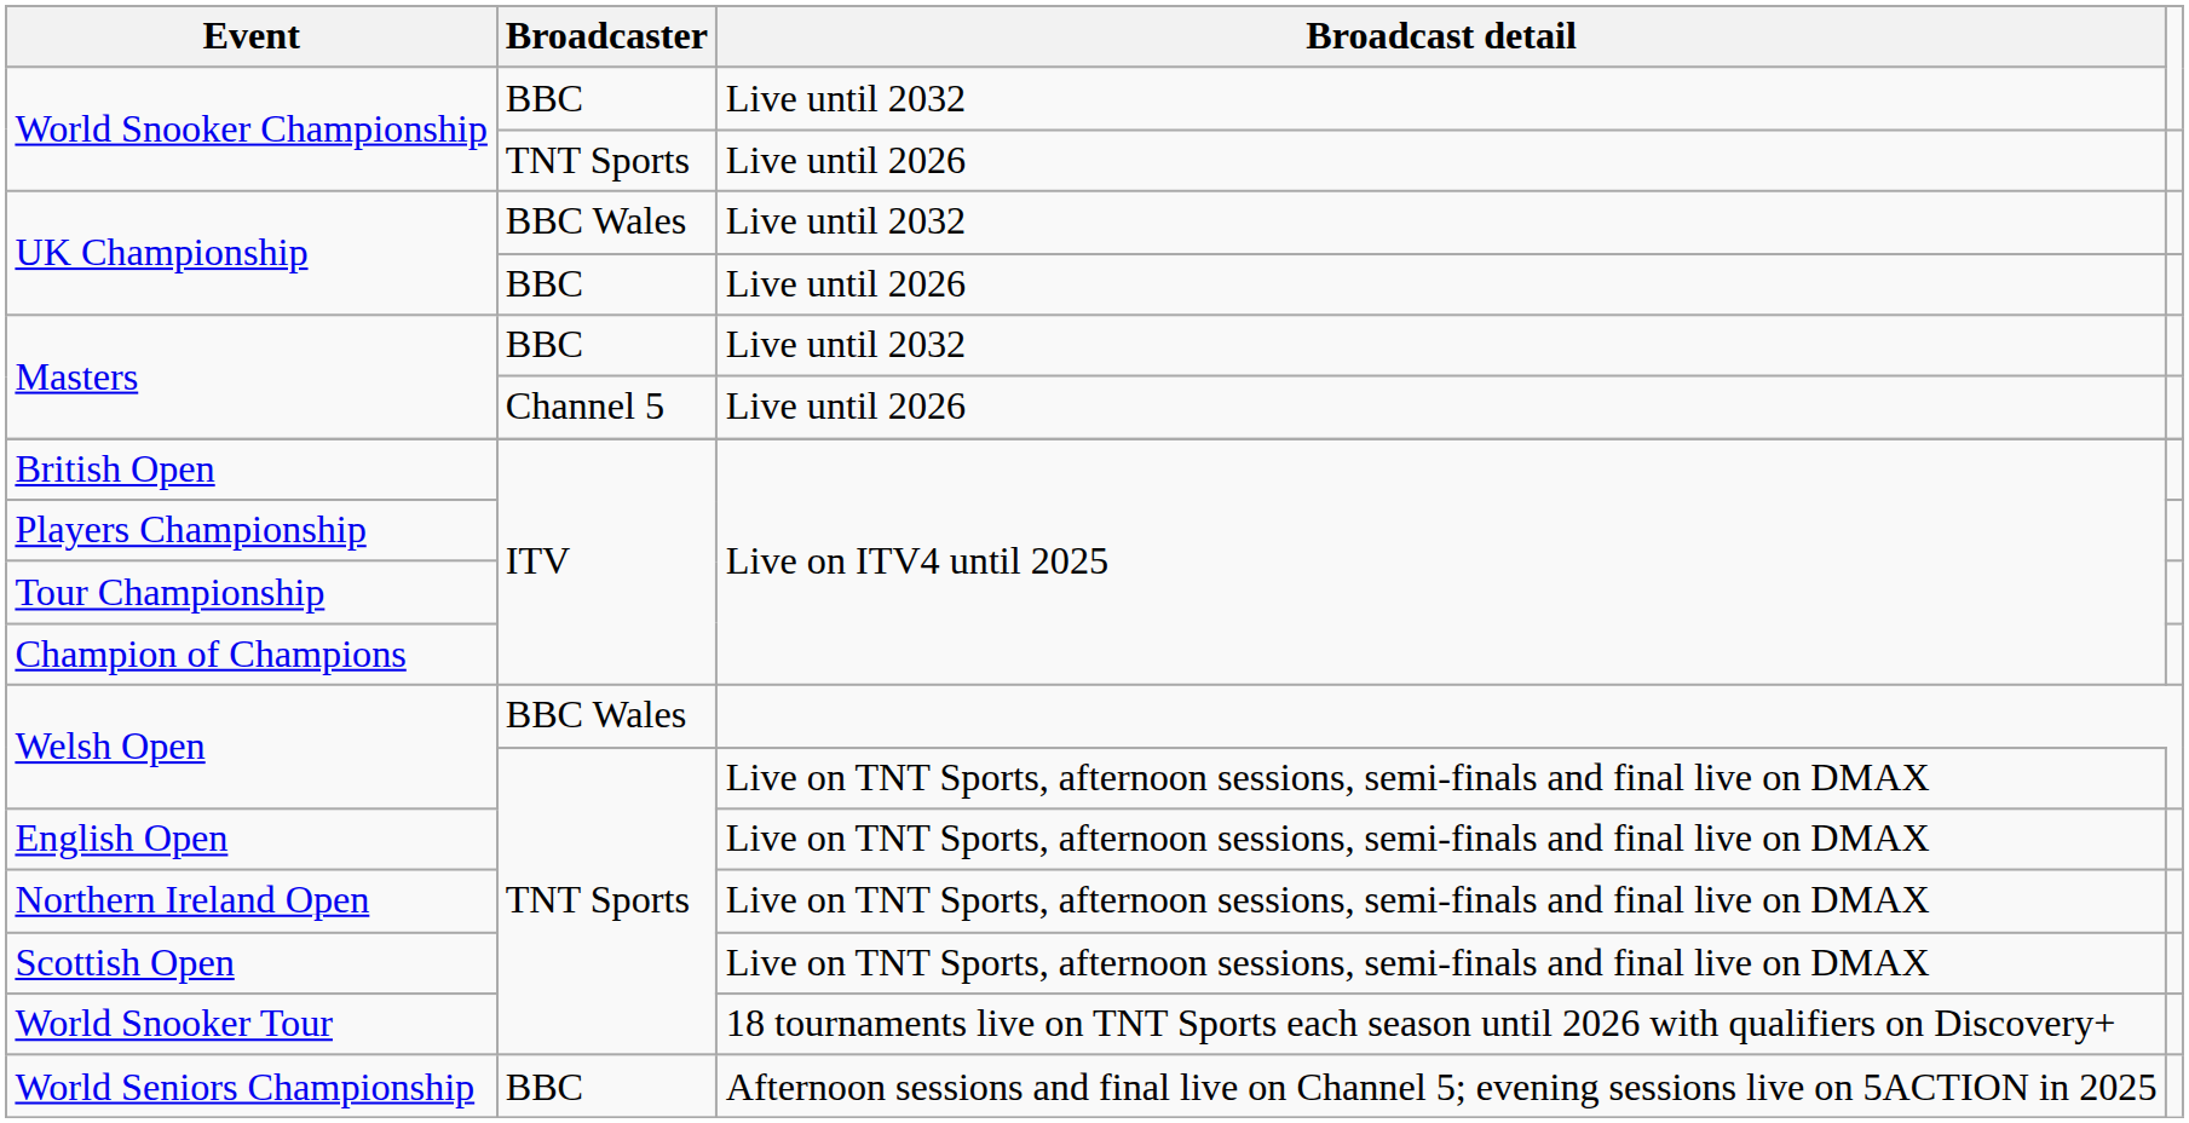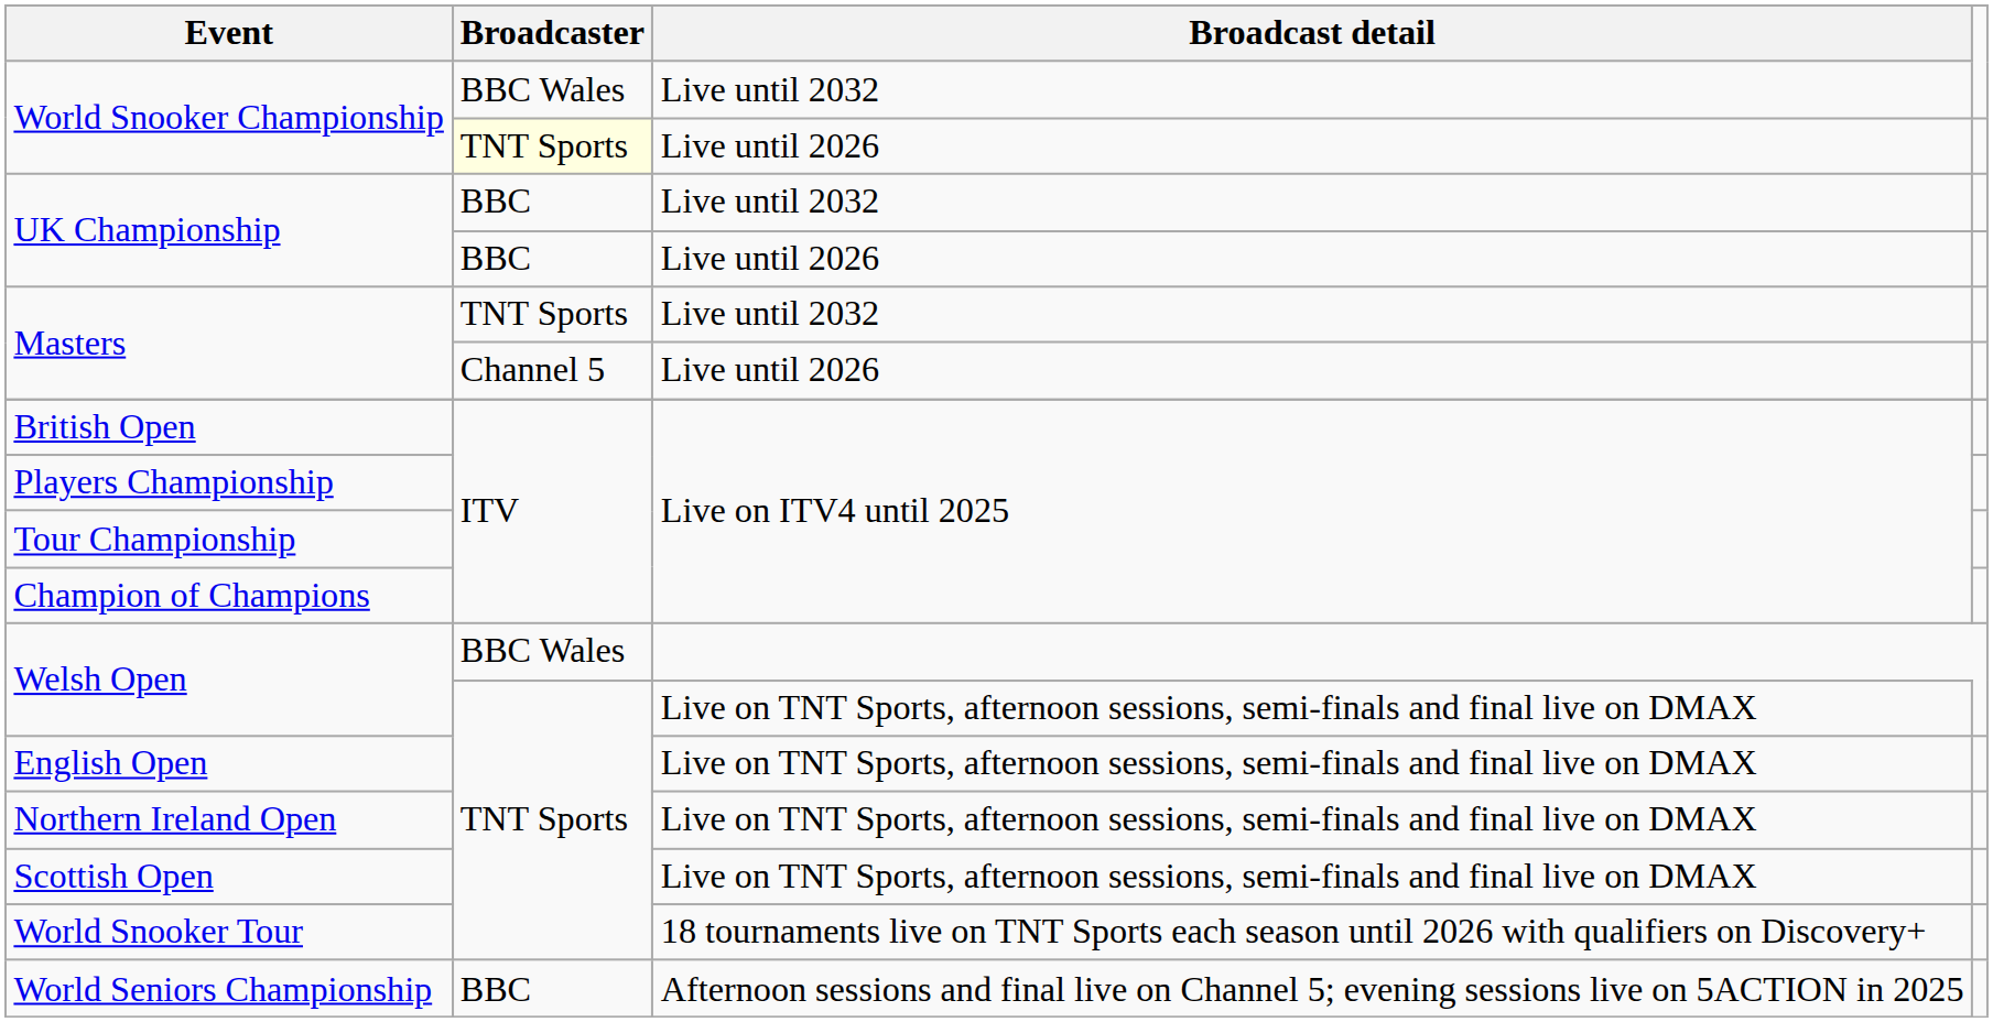 <table class="wikitable sortable">
 <tr>
 <th>Event</th>
 <th>Broadcaster</th>
 <th>Broadcast detail</th>
 </tr>
 <tr>
 <td rowspan="2"><a href='#'>World Snooker Championship</a></td>
-<td>BBC</td>
+<td>BBC Wales</td>
 <td>Live until 2032</td>
 </tr>
 <tr>
-<td>TNT Sports</td>
+<td style="background: lightyellow;">TNT Sports</td>
 <td>Live until 2026</td>
 <td></td>
 </tr>
 <tr>
 <td rowspan="2"><a href='#'>UK Championship</a></td>
-<td>BBC Wales</td>
+<td>BBC</td>
 <td>Live until 2032</td>
 <td></td>
 </tr>
 <tr>
 <td>BBC</td>
 <td>Live until 2026</td>
 <td></td>
 </tr>
 <tr>
 <td rowspan="2"><a href='#'>Masters</a></td>
-<td>BBC</td>
+<td>TNT Sports</td>
 <td>Live until 2032</td>
 <td></td>
 </tr>
 <tr>
 <td>Channel 5</td>
 <td>Live until 2026</td>
 <td></td>
 </tr>
 <tr>
 </tr>
 <tr>
 <td><a href='#'>British Open</a></td>
 <td rowspan="4">ITV</td>
 <td rowspan="4">Live on ITV4 until 2025</td>
 <td></td>
 </tr>
 <tr>
 <td><a href='#'>Players Championship</a></td>
 <td></td>
 </tr>
 <tr>
 <td><a href='#'>Tour Championship</a></td>
 <td></td>
 </tr>
 <tr>
 <td><a href='#'>Champion of Champions</a></td>
 <td></td>
 </tr>
 <tr>
 <td rowspan="2"><a href='#'>Welsh Open</a></td>
 <td>BBC Wales</td>
 </tr>
 <tr>
 <td rowspan="5">TNT Sports</td>
 <td>Live on TNT Sports, afternoon sessions, semi-finals and final live on DMAX</td>
 </tr>
 <tr>
 <td><a href='#'>English Open</a></td>
 <td>Live on TNT Sports, afternoon sessions, semi-finals and final live on DMAX</td>
 <td></td>
 </tr>
 <tr>
 <td><a href='#'>Northern Ireland Open</a></td>
 <td>Live on TNT Sports, afternoon sessions, semi-finals and final live on DMAX</td>
 <td></td>
 </tr>
 <tr>
 <td><a href='#'>Scottish Open</a></td>
 <td>Live on TNT Sports, afternoon sessions, semi-finals and final live on DMAX</td>
 <td></td>
 </tr>
 <tr>
 <td><a href='#'>World Snooker Tour</a></td>
 <td>18 tournaments live on TNT Sports each season until 2026 with qualifiers on Discovery+</td>
 <td></td>
 </tr>
 <tr>
 <td><a href='#'>World Seniors Championship</a></td>
 <td>BBC</td>
 <td>Afternoon sessions and final live on Channel 5; evening sessions live on 5ACTION in 2025</td>
 </tr>
 <tr>
 </tr>
 </table>
